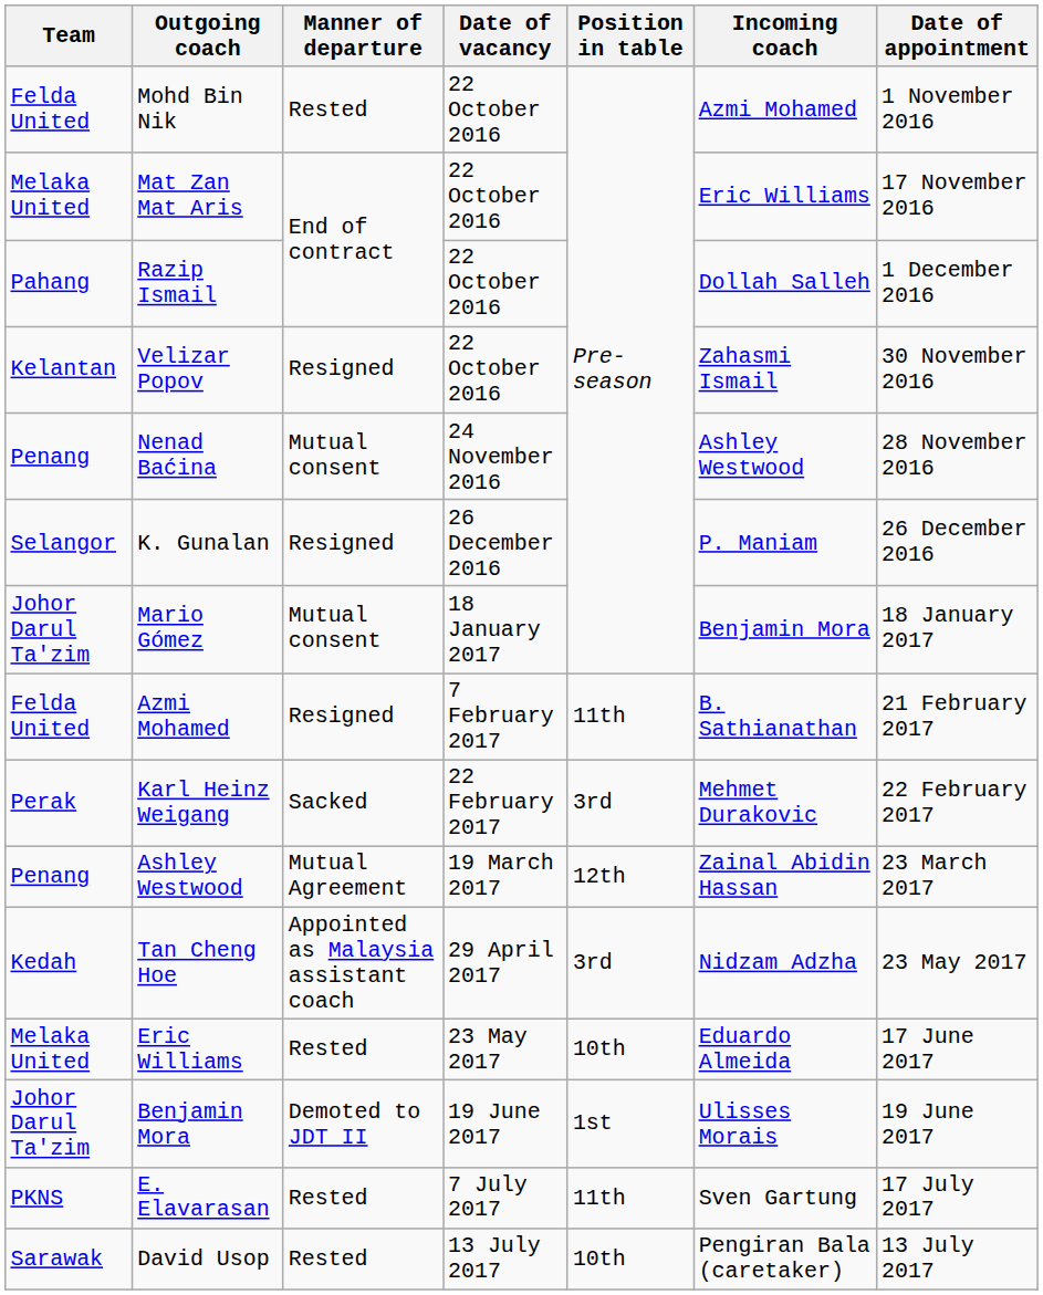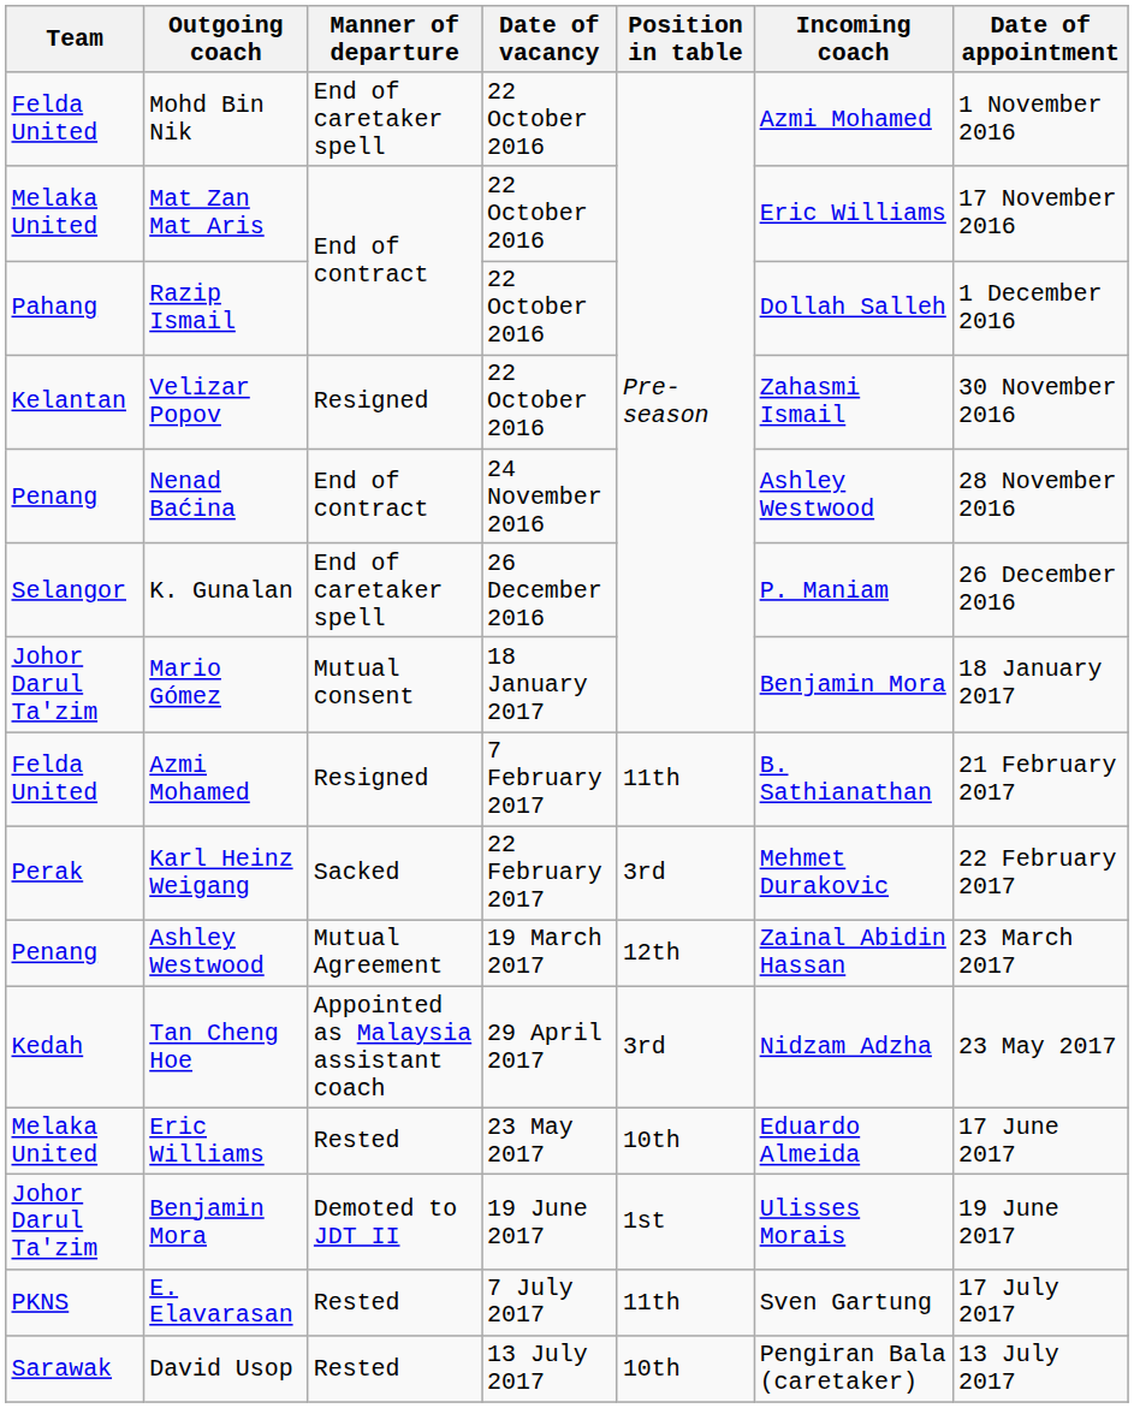 <table class="wikitable">
 <tr>
 <th>Team</th>
 <th>Outgoing coach</th>
 <th>Manner of departure</th>
 <th>Date of vacancy</th>
 <th>Position in table</th>
 <th>Incoming coach</th>
 <th>Date of<br>appointment</th>
 </tr>
 <tr>
 <td><a href='#'>Felda United</a></td>
 <td> Mohd Bin Nik</td>
-<td>Rested</td>
+<td>End of caretaker spell</td>
 <td>22 October 2016</td>
 <td rowspan=7><em>Pre-season</em></td>
 <td> <a href='#'>Azmi Mohamed</a></td>
 <td>1 November 2016</td>
 </tr>
 <tr>
 <td><a href='#'>Melaka United</a></td>
 <td> <a href='#'>Mat Zan Mat Aris</a></td>
 <td rowspan=2>End of contract</td>
 <td>22 October 2016</td>
 <td> <a href='#'>Eric Williams</a></td>
 <td>17 November 2016</td>
 </tr>
 <tr>
 <td><a href='#'>Pahang</a></td>
 <td> <a href='#'>Razip Ismail</a></td>
 <td>22 October 2016</td>
 <td> <a href='#'>Dollah Salleh</a></td>
 <td>1 December 2016</td>
 </tr>
 <tr>
 <td><a href='#'>Kelantan</a></td>
 <td> <a href='#'>Velizar Popov</a></td>
 <td>Resigned</td>
 <td>22 October 2016</td>
 <td> <a href='#'>Zahasmi Ismail</a></td>
 <td>30 November 2016</td>
 </tr>
 <tr>
 <td><a href='#'>Penang</a></td>
 <td> <a href='#'>Nenad Baćina</a></td>
-<td>Mutual consent</td>
+<td>End of contract</td>
 <td>24 November 2016</td>
 <td> <a href='#'>Ashley Westwood</a></td>
 <td>28 November 2016</td>
 </tr>
 <tr>
 <td><a href='#'>Selangor</a></td>
 <td> K. Gunalan</td>
-<td>Resigned</td>
+<td>End of caretaker spell</td>
 <td>26 December 2016</td>
 <td> <a href='#'>P. Maniam</a></td>
 <td>26 December 2016</td>
 </tr>
 <tr>
 <td><a href='#'>Johor Darul Ta'zim</a></td>
 <td> <a href='#'>Mario Gómez</a></td>
 <td>Mutual consent</td>
 <td>18 January 2017</td>
 <td> <a href='#'>Benjamin Mora</a></td>
 <td>18 January 2017</td>
 </tr>
 <tr>
 <td><a href='#'>Felda United</a></td>
 <td> <a href='#'>Azmi Mohamed</a></td>
 <td>Resigned</td>
 <td>7 February 2017</td>
 <td>11th</td>
 <td> <a href='#'>B. Sathianathan</a></td>
 <td>21 February 2017</td>
 </tr>
 <tr>
 <td><a href='#'>Perak</a></td>
 <td> <a href='#'>Karl Heinz Weigang</a></td>
 <td>Sacked</td>
 <td>22 February 2017</td>
 <td>3rd</td>
 <td> <a href='#'>Mehmet Durakovic</a></td>
 <td>22 February 2017</td>
 </tr>
 <tr>
 <td><a href='#'>Penang</a></td>
 <td> <a href='#'>Ashley Westwood</a></td>
 <td>Mutual Agreement</td>
 <td>19 March 2017</td>
 <td>12th</td>
 <td> <a href='#'>Zainal Abidin Hassan</a></td>
 <td>23 March 2017</td>
 </tr>
 <tr>
 <td><a href='#'>Kedah</a></td>
 <td> <a href='#'>Tan Cheng Hoe</a></td>
 <td>Appointed as <a href='#'>Malaysia</a> assistant coach</td>
 <td>29 April 2017 </td>
 <td>3rd</td>
 <td> <a href='#'>Nidzam Adzha</a></td>
 <td>23 May 2017</td>
 </tr>
 <tr>
 <td><a href='#'>Melaka United</a></td>
 <td> <a href='#'>Eric Williams</a></td>
 <td>Rested</td>
 <td>23 May 2017</td>
 <td>10th</td>
 <td> <a href='#'>Eduardo Almeida</a></td>
 <td>17 June 2017</td>
 </tr>
 <tr>
 <td><a href='#'>Johor Darul Ta'zim</a></td>
 <td> <a href='#'>Benjamin Mora</a></td>
 <td>Demoted to <a href='#'>JDT II</a></td>
 <td>19 June 2017</td>
 <td>1st</td>
 <td> <a href='#'>Ulisses Morais</a></td>
 <td>19 June 2017</td>
 </tr>
 <tr>
 <td><a href='#'>PKNS</a></td>
 <td> <a href='#'>E. Elavarasan</a></td>
 <td>Rested</td>
 <td>7 July 2017</td>
 <td>11th</td>
 <td> Sven Gartung</td>
 <td>17 July 2017</td>
 </tr>
 <tr>
 <td><a href='#'>Sarawak</a></td>
 <td> David Usop</td>
 <td>Rested</td>
 <td>13 July 2017</td>
 <td>10th</td>
 <td> Pengiran Bala (caretaker)</td>
 <td>13 July 2017</td>
 </tr>
 </table>
